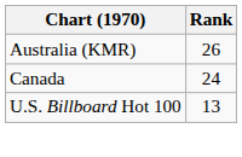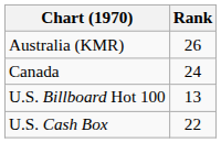 <table class="wikitable sortable">
 <tr>
 <th align="left">Chart (1970)</th>
 <th style="text-align:center;">Rank</th>
 </tr>
 <tr>
 <td>Australia (KMR)</td>
 <td style="text-align:center;">26</td>
 </tr>
 <tr>
 <td>Canada</td>
 <td style="text-align:center;">24</td>
 </tr>
 <tr>
 <td>U.S. <em>Billboard</em> Hot 100</td>
 <td style="text-align:center;">13</td>
 </tr>
+<tr>
+<td>U.S. <em>Cash Box</em></td>
+<td style="text-align:center;">22</td>
+</tr>
 </table>
